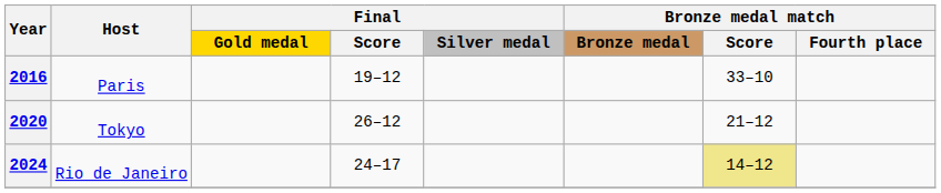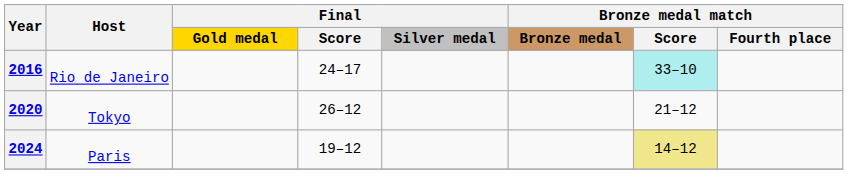 <table class="wikitable sortable sticky-header-multi" style="text-align:center;">
 <tr>
 <th scope="col" rowspan=2 width=5%>Year</th>
 <th scope="col" rowspan=2 width=15%>Host</th>
 <th scope="colgroup" colspan=3 class="unsortable">Final</th>
 <th scope="colgroup" colspan=3 class="unsortable">Bronze medal match</th>
 </tr>
 <tr>
 <th scope="col" style="background:gold; width:15%">Gold medal</th>
 <th scope="col" width=10%>Score</th>
 <th scope="col" style="background:silver; width:15%">Silver medal</th>
 <th scope="col" style="background:#cc9966; width:15%">Bronze medal</th>
 <th scope="col" width=10%>Score</th>
 <th scope="col" width=15%>Fourth place</th>
 </tr>
 <tr>
 <th scope="row"><a href='#'>2016</a></th>
-<td><br><a href='#'>Paris</a></td>
+<td><br><a href='#'>Rio de Janeiro</a></td>
 <td><strong></strong></td>
-<td>19–12</td>
+<td>24–17</td>
 <td></td>
 <td></td>
-<td>33–10</td>
+<td style="background: paleturquoise;">33–10</td>
 <td></td>
 </tr>
 <tr>
 <th scope="row"><a href='#'>2020</a></th>
 <td><br><a href='#'>Tokyo</a></td>
 <td><strong></strong></td>
 <td>26–12</td>
 <td></td>
 <td></td>
 <td>21–12</td>
 <td></td>
 </tr>
 <tr>
 <th scope="row"><a href='#'>2024</a></th>
-<td><br><a href='#'>Rio de Janeiro</a></td>
+<td><br><a href='#'>Paris</a></td>
 <td><strong></strong></td>
-<td>24–17</td>
+<td>19–12</td>
 <td></td>
 <td></td>
 <td style="background: khaki;">14–12</td>
 <td></td>
 </tr>
 <tr>
 </tr>
 </table>
